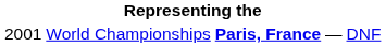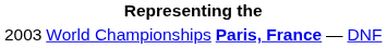 <table>
 <tr>
 <th colspan="5">Representing the </th>
 </tr>
 <tr>
-<td>2001</td>
+<td>2003</td>
 <td><a href='#'>World Championships</a></td>
 <td><strong><a href='#'>Paris, France</a></strong></td>
 <td>—</td>
 <td><a href='#'>DNF</a></td>
 </tr>
 </table>
